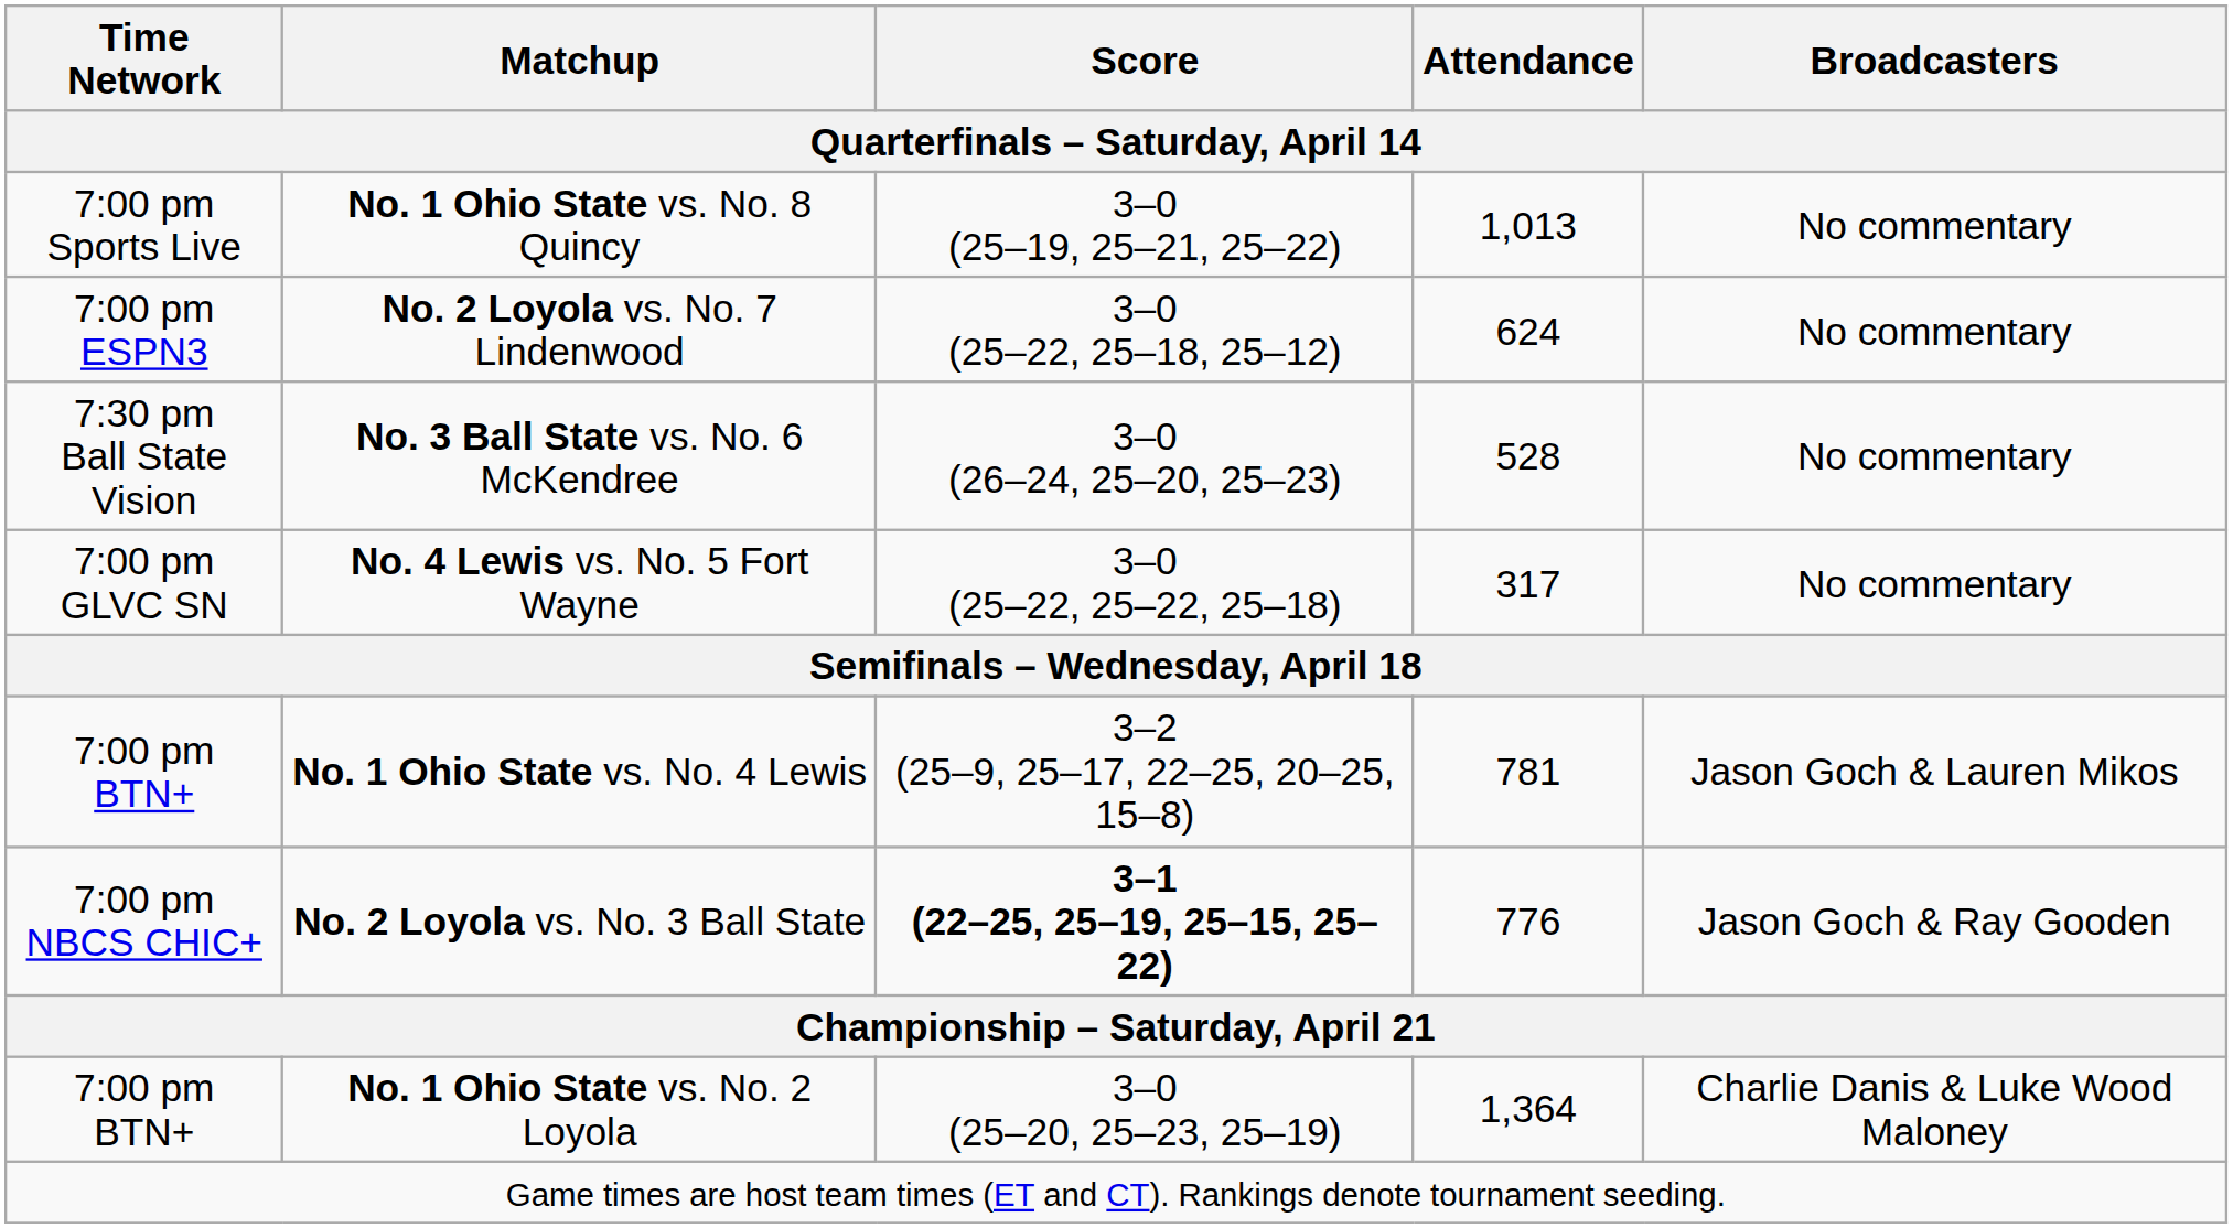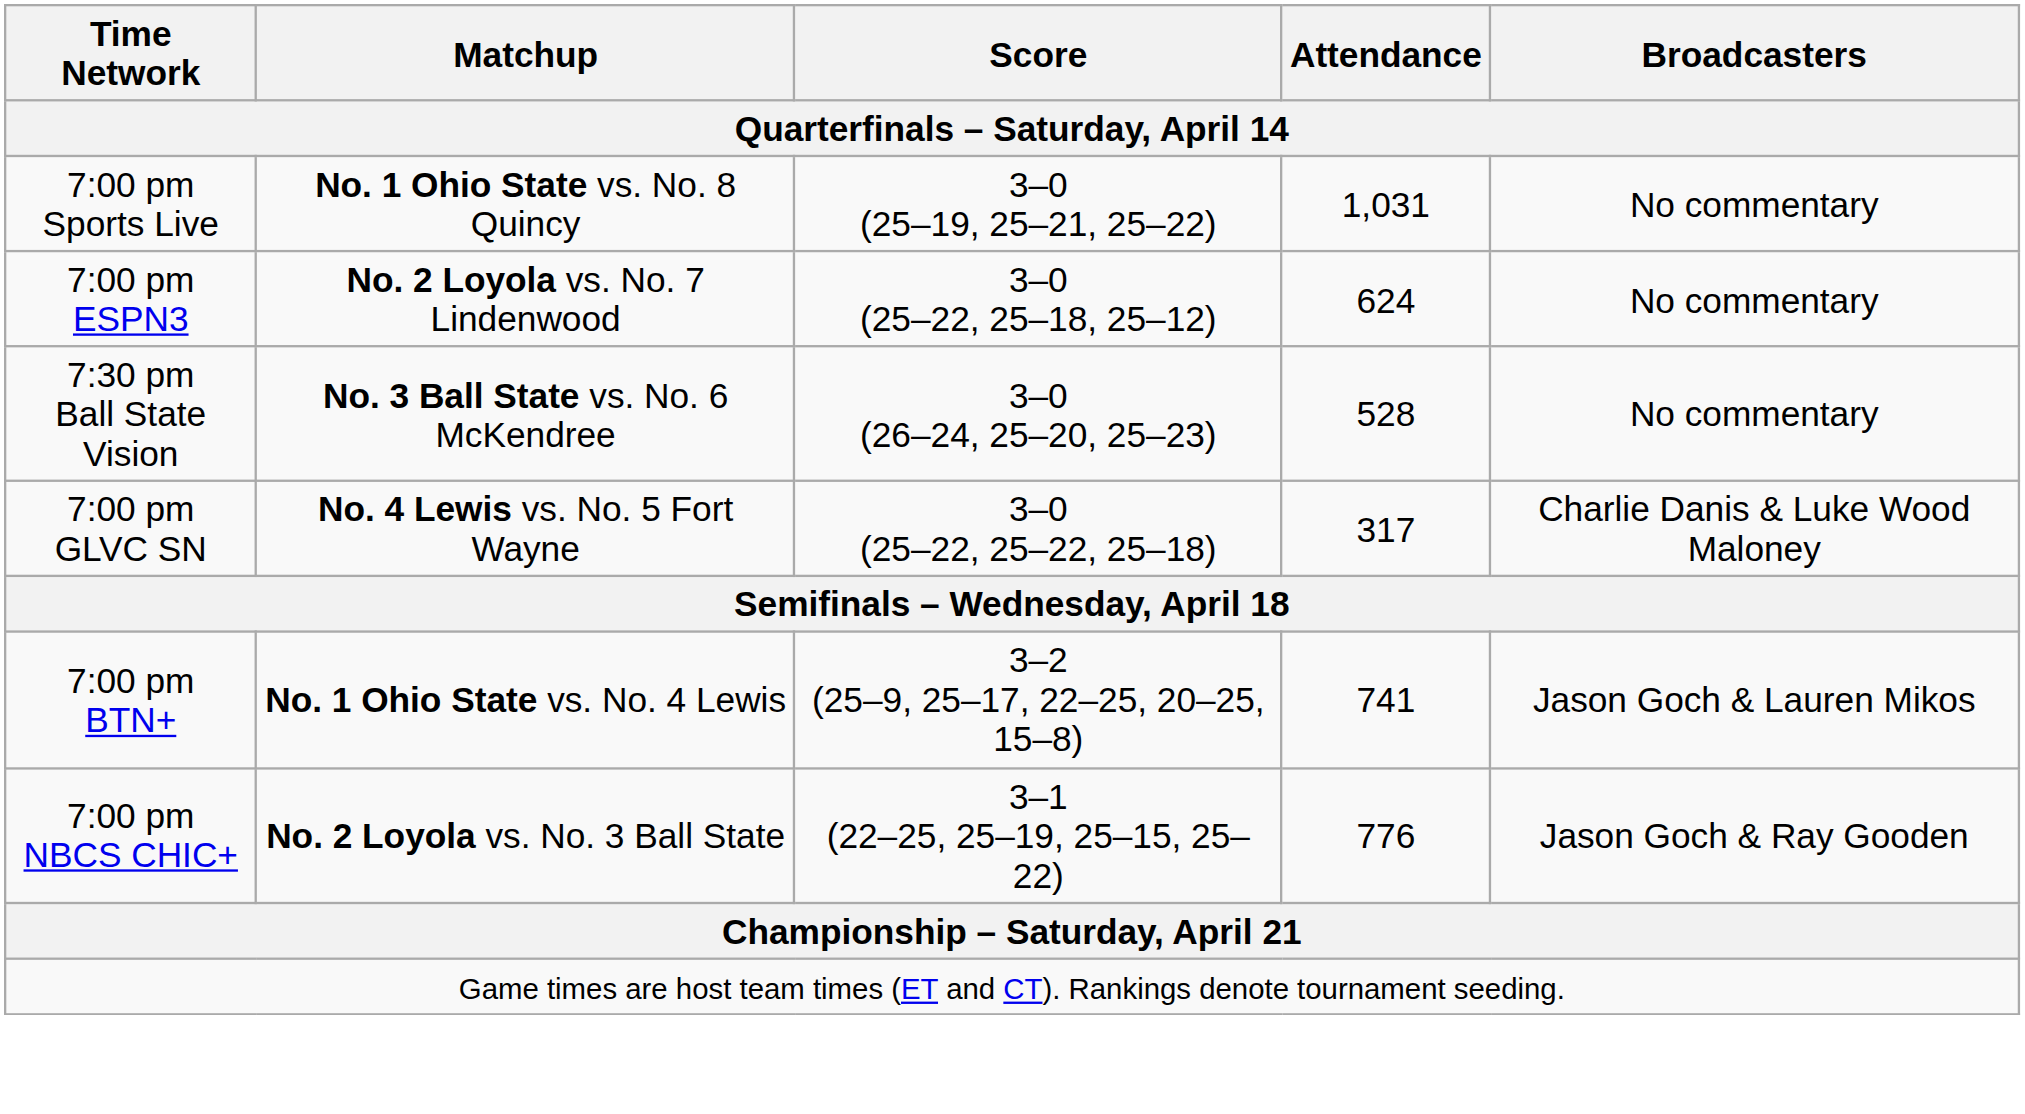 <table class="wikitable" style="font-size: 95%;text-align:center">
 <tr>
 <th>Time<br>Network</th>
 <th>Matchup</th>
 <th>Score</th>
 <th>Attendance</th>
 <th>Broadcasters</th>
 </tr>
 <tr>
 <th colspan=5>Quarterfinals – Saturday, April 14</th>
 </tr>
 <tr>
 <td>7:00 pm<br>Sports Live</td>
 <td><strong>No. 1 Ohio State</strong> vs. No. 8 Quincy</td>
 <td>3–0<br>(25–19, 25–21, 25–22)</td>
-<td>1,013</td>
+<td>1,031</td>
 <td>No commentary</td>
 </tr>
 <tr>
 <td>7:00 pm<br><a href='#'>ESPN3</a></td>
 <td><strong>No. 2 Loyola</strong> vs. No. 7 Lindenwood</td>
 <td>3–0<br>(25–22, 25–18, 25–12)</td>
 <td>624</td>
 <td>No commentary</td>
 </tr>
 <tr>
 <td>7:30 pm<br>Ball State Vision</td>
 <td><strong>No. 3 Ball State</strong> vs. No. 6 McKendree</td>
 <td>3–0<br>(26–24, 25–20, 25–23)</td>
 <td>528</td>
 <td>No commentary</td>
 </tr>
 <tr>
 <td>7:00 pm<br>GLVC SN</td>
 <td><strong>No. 4 Lewis</strong> vs. No. 5 Fort Wayne</td>
 <td>3–0<br>(25–22, 25–22, 25–18)</td>
 <td>317</td>
-<td>No commentary</td>
+<td>Charlie Danis & Luke Wood Maloney</td>
 </tr>
 <tr>
 <th colspan=5>Semifinals – Wednesday, April 18</th>
 </tr>
 <tr>
 <td>7:00 pm<br><a href='#'>BTN+</a></td>
 <td><strong>No. 1 Ohio State</strong> vs. No. 4 Lewis</td>
 <td>3–2<br>(25–9, 25–17, 22–25, 20–25, 15–8)</td>
-<td>781</td>
+<td>741</td>
 <td>Jason Goch & Lauren Mikos</td>
 </tr>
 <tr>
 <td>7:00 pm<br><a href='#'>NBCS CHIC+</a></td>
 <td><strong>No. 2 Loyola</strong> vs. No. 3 Ball State</td>
-<td><strong>3–1<br>(22–25, 25–19, 25–15, 25–22)</strong></td>
+<td>3–1<br>(22–25, 25–19, 25–15, 25–22)</td>
 <td>776</td>
 <td>Jason Goch & Ray Gooden</td>
 </tr>
 <tr>
 <th colspan=5>Championship – Saturday, April 21</th>
 </tr>
 <tr>
-<td>7:00 pm<br>BTN+</td>
-<td><strong>No. 1 Ohio State</strong> vs. No. 2 Loyola</td>
-<td>3–0<br>(25–20, 25–23, 25–19)</td>
-<td>1,364</td>
-<td>Charlie Danis & Luke Wood Maloney</td>
-</tr>
-<tr>
 <td colspan=5><small>Game times are host team times (<a href='#'>ET</a> and <a href='#'>CT</a>). Rankings denote tournament seeding.</small></td>
 </tr>
 </table>
